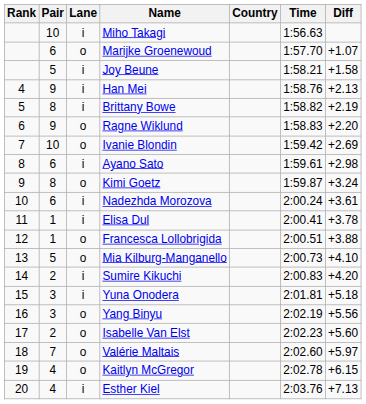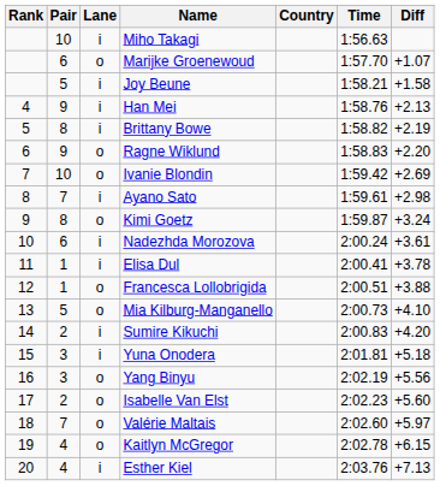 <table class="wikitable sortable" style="text-align:center">
 <tr>
 <th>Rank</th>
 <th>Pair</th>
 <th>Lane</th>
 <th>Name</th>
 <th>Country</th>
 <th>Time</th>
 <th>Diff</th>
 </tr>
 <tr>
 <td></td>
 <td>10</td>
 <td>i</td>
 <td align=left><a href='#'>Miho Takagi</a></td>
 <td align=left></td>
 <td>1:56.63</td>
 <td></td>
 </tr>
 <tr>
 <td></td>
 <td>6</td>
 <td>o</td>
 <td align=left><a href='#'>Marijke Groenewoud</a></td>
 <td align=left></td>
 <td>1:57.70</td>
 <td>+1.07</td>
 </tr>
 <tr>
 <td></td>
 <td>5</td>
 <td>i</td>
 <td align=left><a href='#'>Joy Beune</a></td>
 <td align=left></td>
 <td>1:58.21</td>
 <td>+1.58</td>
 </tr>
 <tr>
 <td>4</td>
 <td>9</td>
 <td>i</td>
 <td align=left><a href='#'>Han Mei</a></td>
 <td align=left></td>
 <td>1:58.76</td>
 <td>+2.13</td>
 </tr>
 <tr>
 <td>5</td>
 <td>8</td>
 <td>i</td>
 <td align=left><a href='#'>Brittany Bowe</a></td>
 <td align=left></td>
 <td>1:58.82</td>
 <td>+2.19</td>
 </tr>
 <tr>
 <td>6</td>
 <td>9</td>
 <td>o</td>
 <td align=left><a href='#'>Ragne Wiklund</a></td>
 <td align=left></td>
 <td>1:58.83</td>
 <td>+2.20</td>
 </tr>
 <tr>
 <td>7</td>
 <td>10</td>
 <td>o</td>
 <td align=left><a href='#'>Ivanie Blondin</a></td>
 <td align=left></td>
 <td>1:59.42</td>
 <td>+2.69</td>
 </tr>
 <tr>
 <td>8</td>
-<td>6</td>
+<td>7</td>
 <td>i</td>
 <td align=left><a href='#'>Ayano Sato</a></td>
 <td align=left></td>
 <td>1:59.61</td>
 <td>+2.98</td>
 </tr>
 <tr>
 <td>9</td>
 <td>8</td>
 <td>o</td>
 <td align=left><a href='#'>Kimi Goetz</a></td>
 <td align=left></td>
 <td>1:59.87</td>
 <td>+3.24</td>
 </tr>
 <tr>
 <td>10</td>
 <td>6</td>
 <td>i</td>
 <td align=left><a href='#'>Nadezhda Morozova</a></td>
 <td align=left></td>
 <td>2:00.24</td>
 <td>+3.61</td>
 </tr>
 <tr>
 <td>11</td>
 <td>1</td>
 <td>i</td>
 <td align=left><a href='#'>Elisa Dul</a></td>
 <td align=left></td>
 <td>2:00.41</td>
 <td>+3.78</td>
 </tr>
 <tr>
 <td>12</td>
 <td>1</td>
 <td>o</td>
 <td align=left><a href='#'>Francesca Lollobrigida</a></td>
 <td align=left></td>
 <td>2:00.51</td>
 <td>+3.88</td>
 </tr>
 <tr>
 <td>13</td>
 <td>5</td>
 <td>o</td>
 <td align=left><a href='#'>Mia Kilburg-Manganello</a></td>
 <td align=left></td>
 <td>2:00.73</td>
 <td>+4.10</td>
 </tr>
 <tr>
 <td>14</td>
 <td>2</td>
 <td>i</td>
 <td align=left><a href='#'>Sumire Kikuchi</a></td>
 <td align=left></td>
 <td>2:00.83</td>
 <td>+4.20</td>
 </tr>
 <tr>
 <td>15</td>
 <td>3</td>
 <td>i</td>
 <td align=left><a href='#'>Yuna Onodera</a></td>
 <td align=left></td>
 <td>2:01.81</td>
 <td>+5.18</td>
 </tr>
 <tr>
 <td>16</td>
 <td>3</td>
 <td>o</td>
 <td align=left><a href='#'>Yang Binyu</a></td>
 <td align=left></td>
 <td>2:02.19</td>
 <td>+5.56</td>
 </tr>
 <tr>
 <td>17</td>
 <td>2</td>
 <td>o</td>
 <td align=left><a href='#'>Isabelle Van Elst</a></td>
 <td align=left></td>
 <td>2:02.23</td>
 <td>+5.60</td>
 </tr>
 <tr>
 <td>18</td>
 <td>7</td>
 <td>o</td>
 <td align=left><a href='#'>Valérie Maltais</a></td>
 <td align=left></td>
 <td>2:02.60</td>
 <td>+5.97</td>
 </tr>
 <tr>
 <td>19</td>
 <td>4</td>
 <td>o</td>
 <td align=left><a href='#'>Kaitlyn McGregor</a></td>
 <td align=left></td>
 <td>2:02.78</td>
 <td>+6.15</td>
 </tr>
 <tr>
 <td>20</td>
 <td>4</td>
 <td>i</td>
 <td align=left><a href='#'>Esther Kiel</a></td>
 <td align=left></td>
 <td>2:03.76</td>
 <td>+7.13</td>
 </tr>
 </table>
